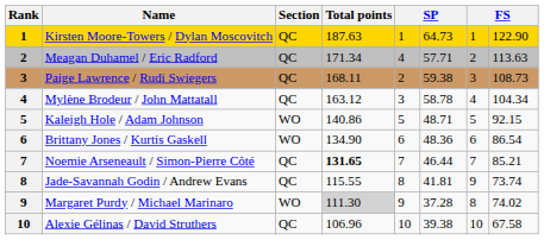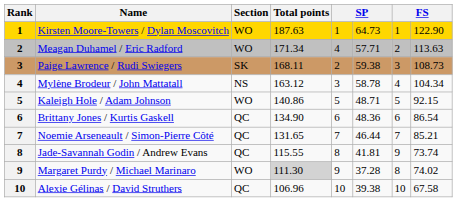 <table class="wikitable sortable">
 <tr>
 <th>Rank</th>
 <th>Name</th>
 <th>Section</th>
 <th>Total points</th>
 <th colspan="2" width="80px"><a href='#'>SP</a></th>
 <th colspan="2" width="80px"><a href='#'>FS</a></th>
 </tr>
 <tr bgcolor="gold">
 <td align="center"><strong>1</strong></td>
 <td><a href='#'>Kirsten Moore-Towers</a> / <a href='#'>Dylan Moscovitch</a></td>
-<td>QC</td>
+<td>WO</td>
 <td>187.63</td>
 <td>1</td>
 <td>64.73</td>
 <td>1</td>
 <td>122.90</td>
 </tr>
 <tr bgcolor="silver">
 <td align="center"><strong>2</strong></td>
 <td><a href='#'>Meagan Duhamel</a> / <a href='#'>Eric Radford</a></td>
-<td>QC</td>
+<td>WO</td>
 <td>171.34</td>
 <td>4</td>
 <td>57.71</td>
 <td>2</td>
 <td>113.63</td>
 </tr>
 <tr bgcolor="cc9966">
 <td align="center"><strong>3</strong></td>
 <td><a href='#'>Paige Lawrence</a> / <a href='#'>Rudi Swiegers</a></td>
-<td>QC</td>
+<td>SK</td>
 <td>168.11</td>
 <td>2</td>
 <td>59.38</td>
 <td>3</td>
 <td>108.73</td>
 </tr>
 <tr>
 <th>4</th>
 <td><a href='#'>Mylène Brodeur</a> / <a href='#'>John Mattatall</a></td>
-<td>QC</td>
+<td>NS</td>
 <td>163.12</td>
 <td>3</td>
 <td>58.78</td>
 <td>4</td>
 <td>104.34</td>
 </tr>
 <tr>
 <th>5</th>
 <td><a href='#'>Kaleigh Hole</a> / <a href='#'>Adam Johnson</a></td>
 <td>WO</td>
 <td>140.86</td>
 <td>5</td>
 <td>48.71</td>
 <td>5</td>
 <td>92.15</td>
 </tr>
 <tr>
 <th>6</th>
 <td><a href='#'>Brittany Jones</a> / <a href='#'>Kurtis Gaskell</a></td>
-<td>WO</td>
+<td>QC</td>
 <td>134.90</td>
 <td>6</td>
 <td>48.36</td>
 <td>6</td>
 <td>86.54</td>
 </tr>
 <tr>
 <th>7</th>
 <td><a href='#'>Noemie Arseneault</a> / <a href='#'>Simon-Pierre Côté</a></td>
 <td>QC</td>
-<td><strong>131.65</strong></td>
+<td>131.65</td>
 <td>7</td>
 <td>46.44</td>
 <td>7</td>
 <td>85.21</td>
 </tr>
 <tr>
 <th>8</th>
 <td><a href='#'>Jade-Savannah Godin</a> / Andrew Evans</td>
 <td>QC</td>
 <td>115.55</td>
 <td>8</td>
 <td>41.81</td>
 <td>9</td>
 <td>73.74</td>
 </tr>
 <tr>
 <th>9</th>
 <td><a href='#'>Margaret Purdy</a> / <a href='#'>Michael Marinaro</a></td>
 <td>WO</td>
 <td style="background: lightgrey;">111.30</td>
 <td>9</td>
 <td>37.28</td>
 <td>8</td>
 <td>74.02</td>
 </tr>
 <tr>
 <th>10</th>
 <td><a href='#'>Alexie Gélinas</a> / <a href='#'>David Struthers</a></td>
 <td>QC</td>
 <td>106.96</td>
 <td>10</td>
 <td>39.38</td>
 <td>10</td>
 <td>67.58</td>
 </tr>
 </table>
